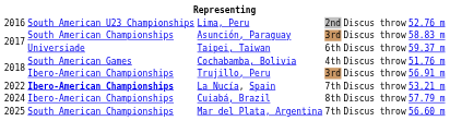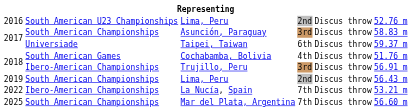 <table>
 <tr>
 <th colspan="6">Representing </th>
 </tr>
 <tr>
 <td>2016</td>
 <td><a href='#'>South American U23 Championships</a></td>
 <td><a href='#'>Lima, Peru</a></td>
 <td bgcolor=silver>2nd</td>
 <td>Discus throw</td>
 <td><a href='#'>52.76 m</a></td>
 </tr>
 <tr>
 <td rowspan=2>2017</td>
 <td><a href='#'>South American Championships</a></td>
 <td><a href='#'>Asunción, Paraguay</a></td>
 <td bgcolor=cc9966>3rd</td>
 <td>Discus throw</td>
 <td><a href='#'>58.83 m</a></td>
 </tr>
 <tr>
 <td><a href='#'>Universiade</a></td>
 <td><a href='#'>Taipei, Taiwan</a></td>
 <td>6th</td>
 <td>Discus throw</td>
 <td><a href='#'>59.37 m</a></td>
 </tr>
 <tr>
 <td rowspan=2>2018</td>
 <td><a href='#'>South American Games</a></td>
 <td><a href='#'>Cochabamba, Bolivia</a></td>
 <td>4th</td>
 <td>Discus throw</td>
 <td><a href='#'>51.76 m</a></td>
 </tr>
 <tr>
 <td><a href='#'>Ibero-American Championships</a></td>
 <td><a href='#'>Trujillo, Peru</a></td>
 <td bgcolor=cc9966>3rd</td>
 <td>Discus throw</td>
 <td><a href='#'>56.91 m</a></td>
 </tr>
 <tr>
+<td>2019</td>
+<td><a href='#'>South American Championships</a></td>
+<td><a href='#'>Lima, Peru</a></td>
+<td bgcolor=silver>2nd</td>
+<td>Discus throw</td>
+<td><a href='#'>56.43 m</a></td>
+</tr>
+<tr>
 <td>2022</td>
-<td><strong><a href='#'>Ibero-American Championships</a></strong></td>
+<td><a href='#'>Ibero-American Championships</a></td>
 <td><a href='#'>La Nucía</a>, <a href='#'>Spain</a></td>
 <td>7th</td>
 <td>Discus throw</td>
 <td><a href='#'>53.21 m</a></td>
-</tr>
-<tr>
-<td>2024</td>
-<td><a href='#'>Ibero-American Championships</a></td>
-<td><a href='#'>Cuiabá, Brazil</a></td>
-<td>8th</td>
-<td>Discus throw</td>
-<td><a href='#'>57.79 m</a></td>
 </tr>
 <tr>
 <td>2025</td>
 <td><a href='#'>South American Championships</a></td>
 <td><a href='#'>Mar del Plata, Argentina</a></td>
 <td>7th</td>
 <td>Discus throw</td>
 <td><a href='#'>56.60 m</a></td>
 </tr>
 </table>
